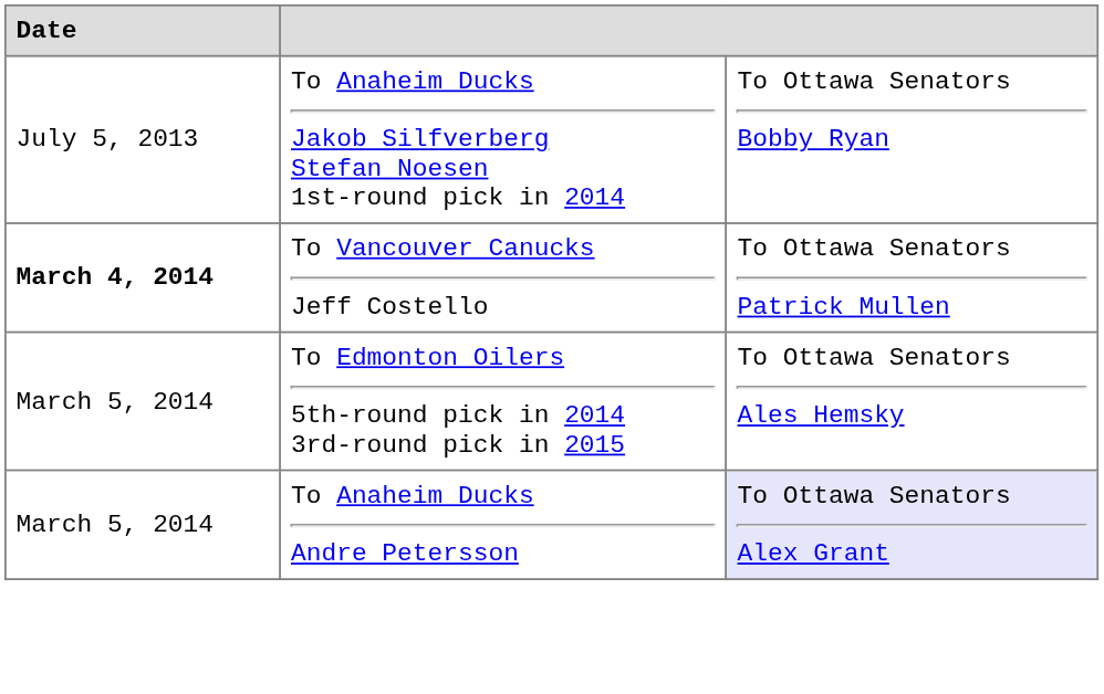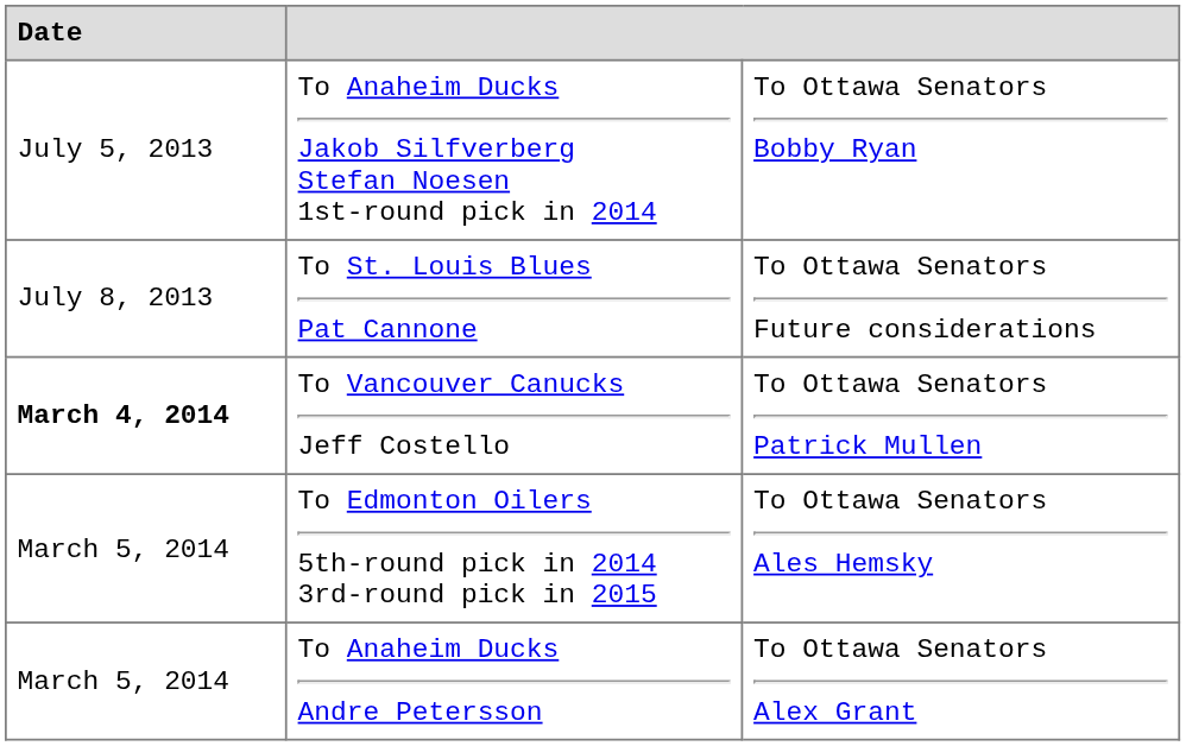 <table border="1"  cellpadding="5" style="border-collapse:collapse; width:90%;">
 <tr style="background:#ddd;">
 <td><strong>Date</strong></td>
 <th colspan="2"></th>
 </tr>
 <tr>
 <td>July 5, 2013</td>
 <td valign="top">To <a href='#'>Anaheim Ducks</a><hr><a href='#'>Jakob Silfverberg</a><br><a href='#'>Stefan Noesen</a><br>1st-round pick in <a href='#'>2014</a></td>
 <td valign="top">To Ottawa Senators<hr><a href='#'>Bobby Ryan</a></td>
+</tr>
+<tr>
+<td>July 8, 2013</td>
+<td valign="top">To <a href='#'>St. Louis Blues</a><hr><a href='#'>Pat Cannone</a></td>
+<td valign="top">To Ottawa Senators<hr>Future considerations</td>
 </tr>
 <tr>
 <td><strong>March 4, 2014</strong></td>
 <td valign="top">To <a href='#'>Vancouver Canucks</a><hr>Jeff Costello</td>
 <td valign="top">To Ottawa Senators<hr><a href='#'>Patrick Mullen</a></td>
 </tr>
 <tr>
 <td>March 5, 2014</td>
 <td valign="top">To <a href='#'>Edmonton Oilers</a><hr>5th-round pick in <a href='#'>2014</a><br>3rd-round pick in <a href='#'>2015</a></td>
 <td valign="top">To Ottawa Senators<hr><a href='#'>Ales Hemsky</a></td>
 </tr>
 <tr>
 <td>March 5, 2014</td>
 <td valign="top">To <a href='#'>Anaheim Ducks</a><hr><a href='#'>Andre Petersson</a></td>
-<td valign="top" style="background: lavender;">To Ottawa Senators<hr><a href='#'>Alex Grant</a></td>
+<td valign="top">To Ottawa Senators<hr><a href='#'>Alex Grant</a></td>
 </tr>
 </table>
